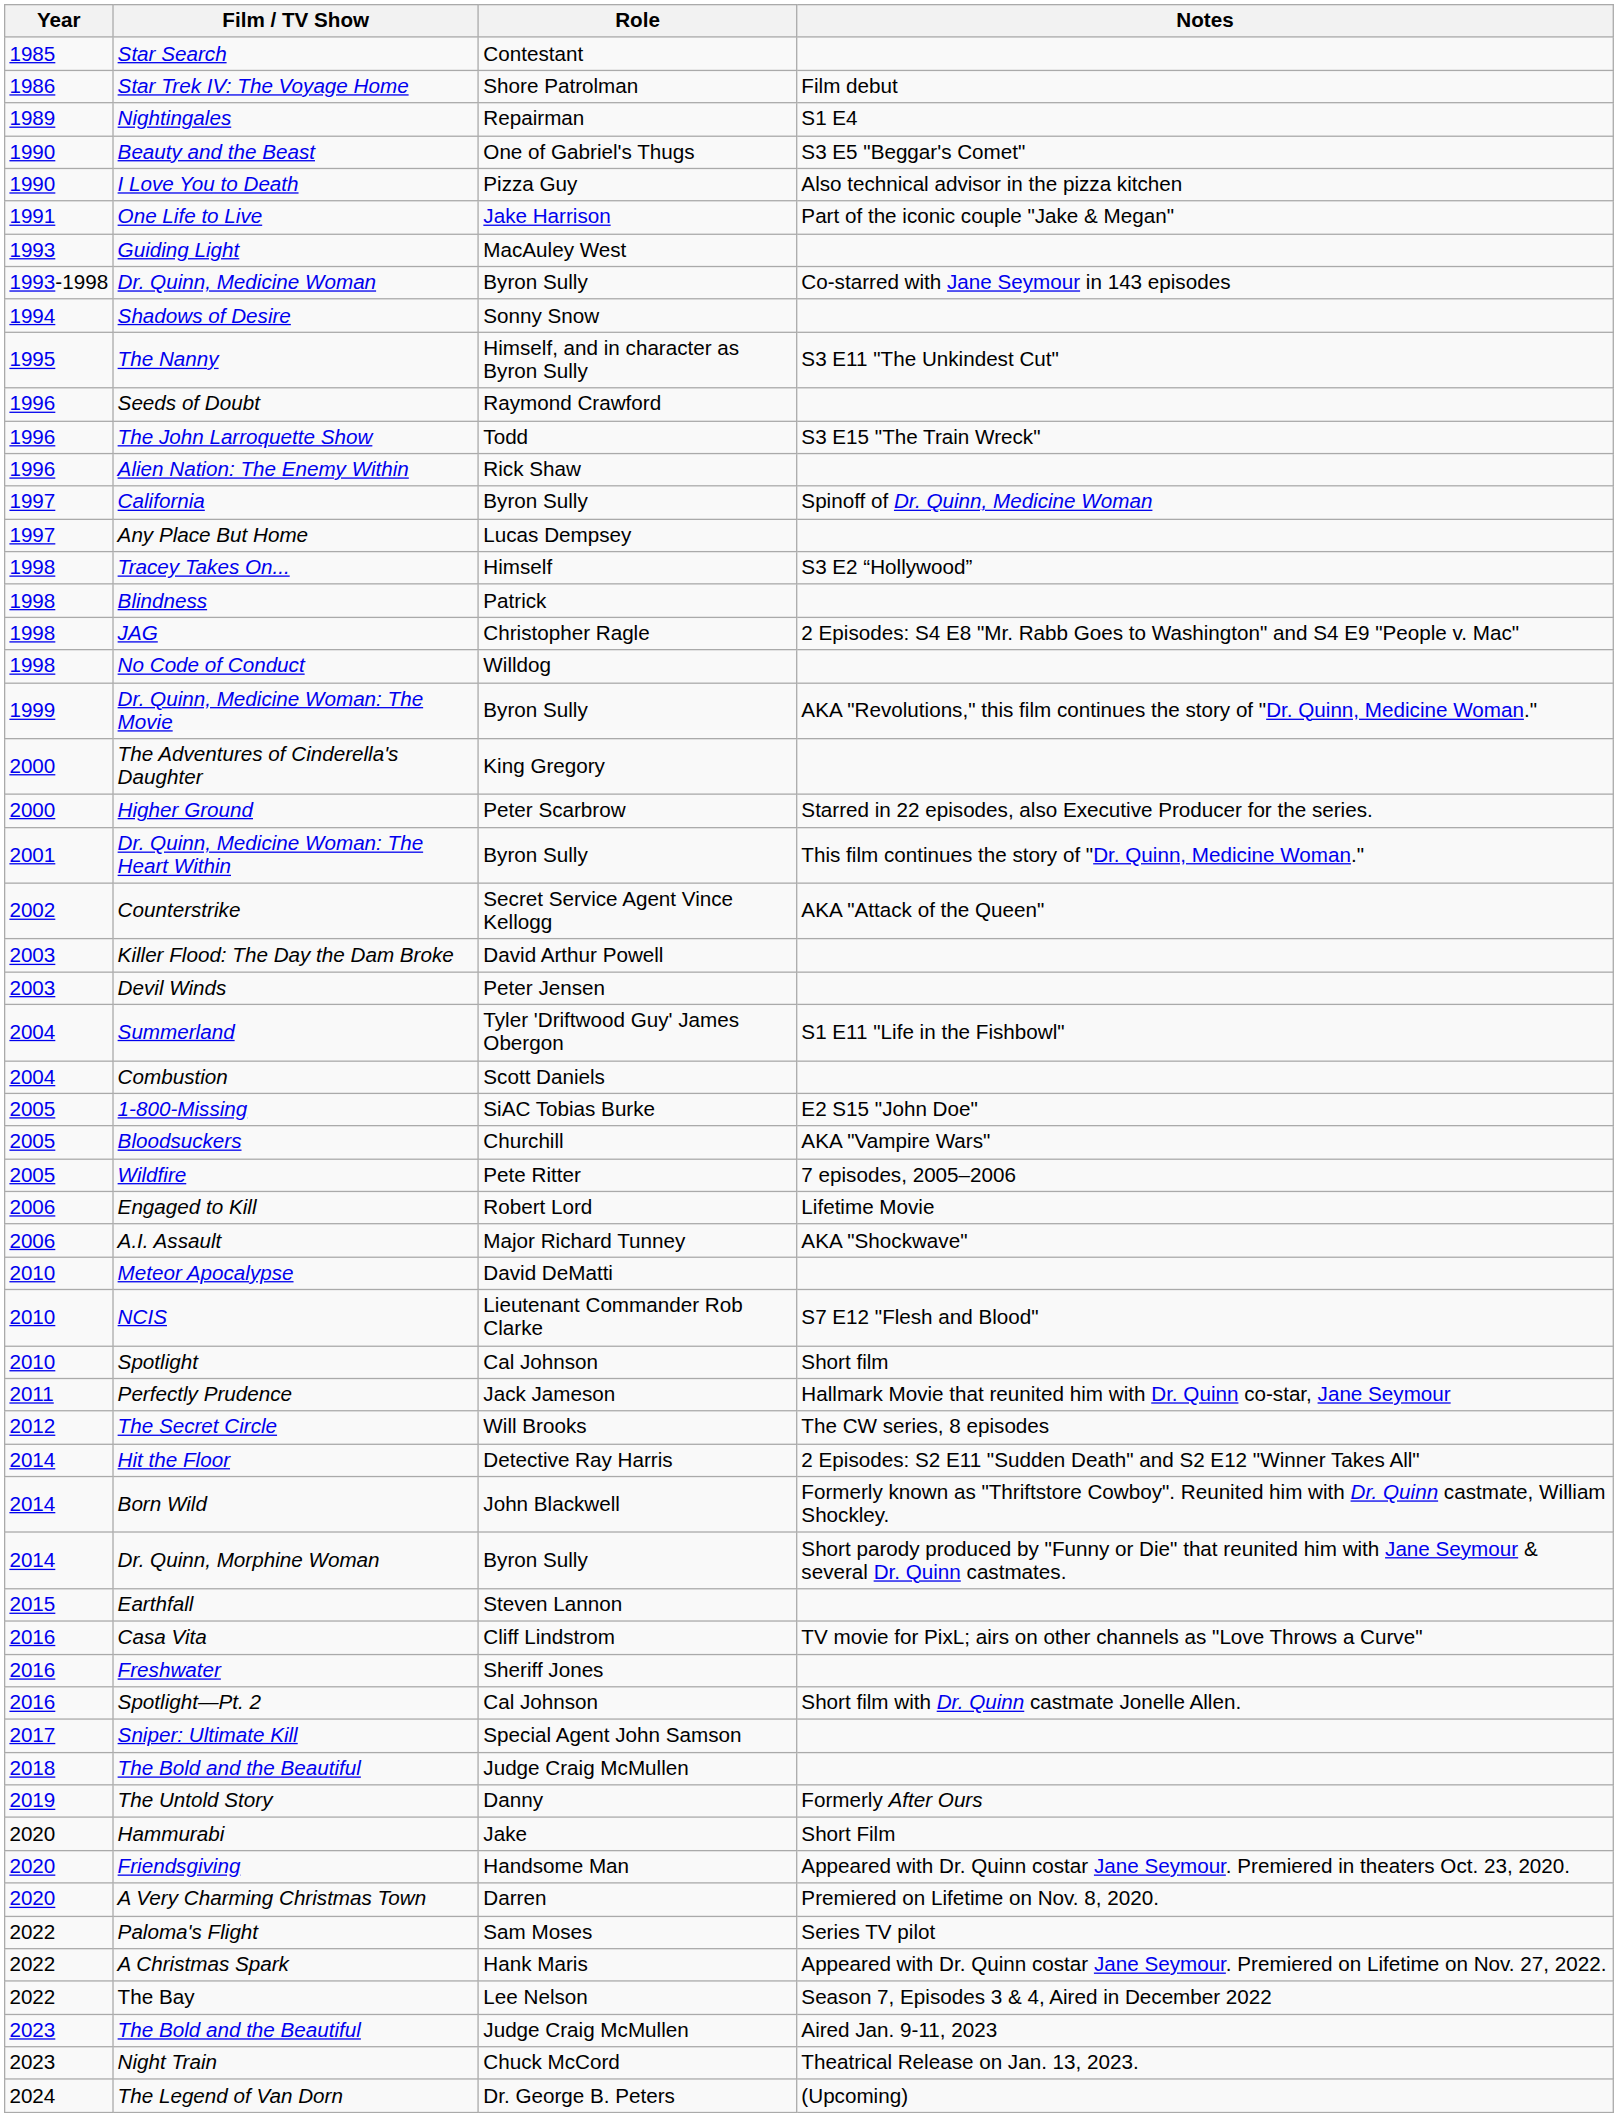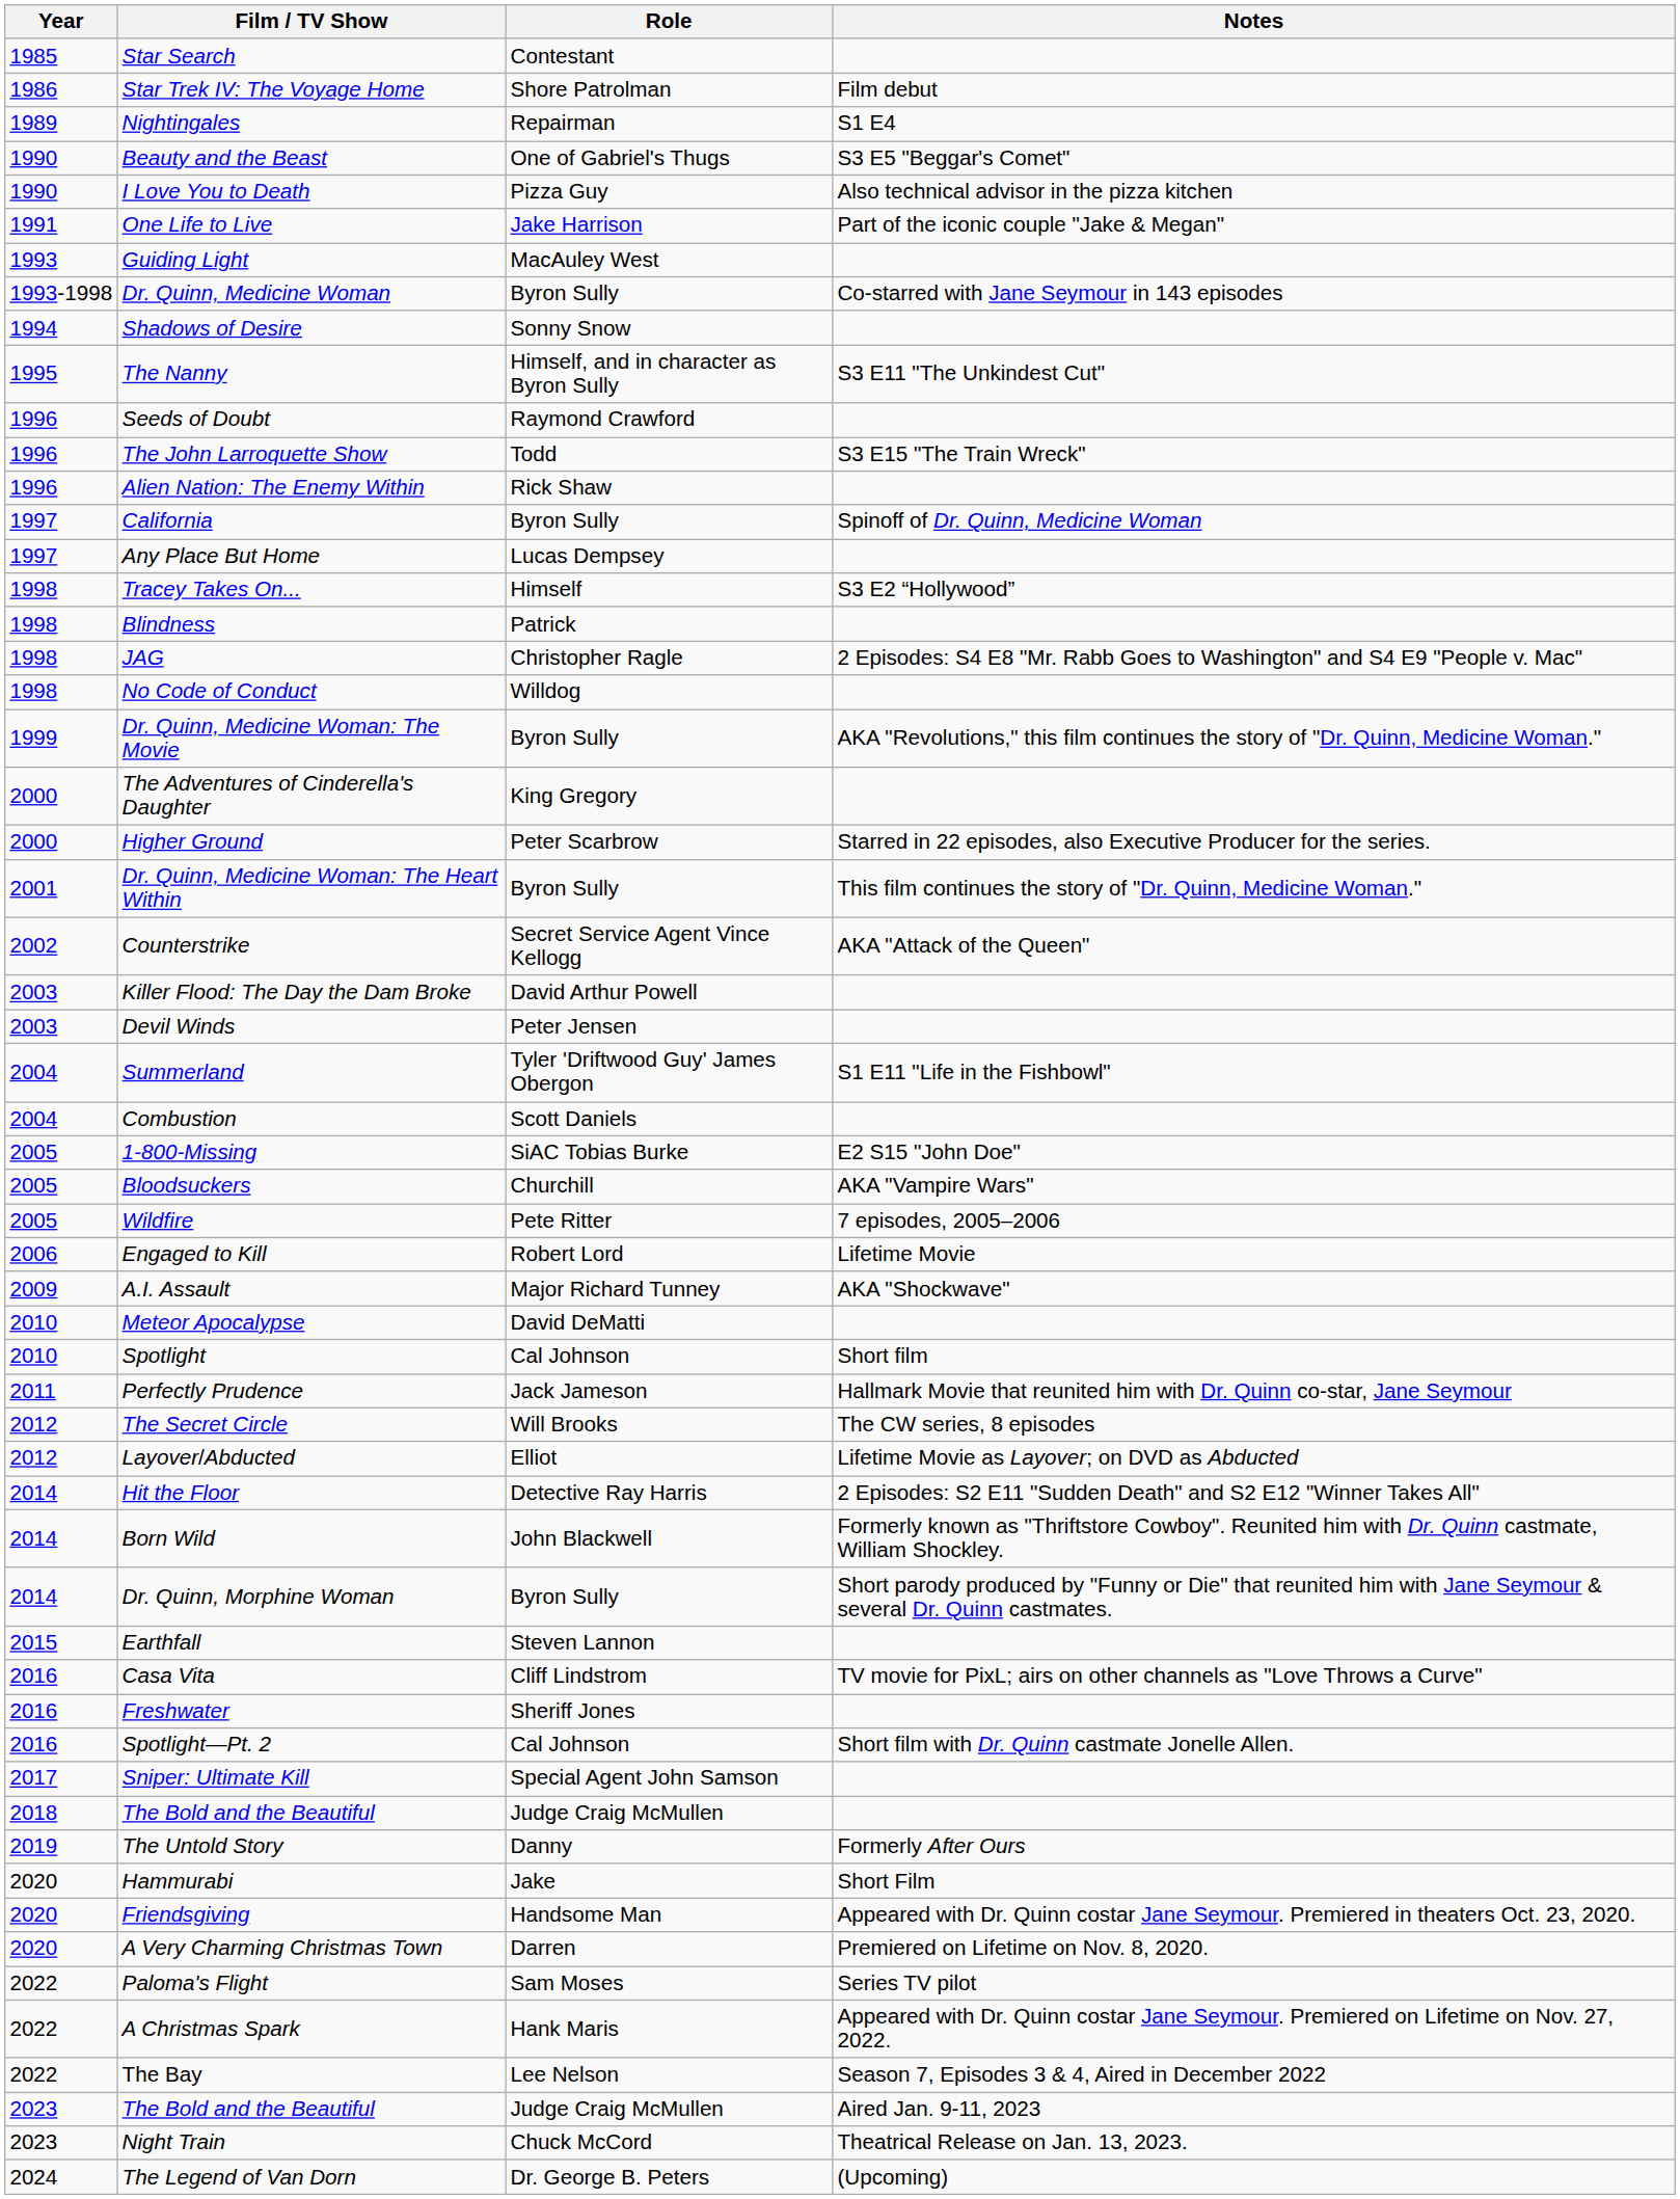 <table class="wikitable">
 <tr>
 <th>Year</th>
 <th>Film / TV Show</th>
 <th>Role</th>
 <th>Notes</th>
 </tr>
 <tr>
 <td><a href='#'>1985</a></td>
 <td><em><a href='#'>Star Search</a></em></td>
 <td>Contestant</td>
 <td></td>
 </tr>
 <tr>
 <td><a href='#'>1986</a></td>
 <td><em><a href='#'>Star Trek IV: The Voyage Home</a></em></td>
 <td>Shore Patrolman</td>
 <td>Film debut</td>
 </tr>
 <tr>
 <td><a href='#'>1989</a></td>
 <td><em><a href='#'>Nightingales</a></em></td>
 <td>Repairman</td>
 <td>S1 E4</td>
 </tr>
 <tr>
 <td><a href='#'>1990</a></td>
 <td><em><a href='#'>Beauty and the Beast</a></em></td>
 <td>One of  Gabriel's Thugs</td>
 <td>S3 E5 "Beggar's Comet"</td>
 </tr>
 <tr>
 <td><a href='#'>1990</a></td>
 <td><em><a href='#'>I Love You to Death</a></em></td>
 <td>Pizza Guy</td>
 <td>Also technical advisor in the pizza kitchen</td>
 </tr>
 <tr>
 <td><a href='#'>1991</a></td>
 <td><em><a href='#'>One Life to Live</a></em></td>
 <td><a href='#'>Jake Harrison</a></td>
 <td>Part of the iconic couple "Jake & Megan"</td>
 </tr>
 <tr>
 <td><a href='#'>1993</a></td>
 <td><em><a href='#'>Guiding Light</a></em></td>
 <td>MacAuley West</td>
 <td></td>
 </tr>
 <tr>
 <td><a href='#'>1993</a>-1998</td>
 <td><em><a href='#'>Dr. Quinn, Medicine Woman</a></em></td>
 <td>Byron Sully</td>
 <td>Co-starred with <a href='#'>Jane Seymour</a> in 143 episodes</td>
 </tr>
 <tr>
 <td><a href='#'>1994</a></td>
 <td><em><a href='#'>Shadows of Desire</a></em></td>
 <td>Sonny Snow</td>
 <td></td>
 </tr>
 <tr>
 <td><a href='#'>1995</a></td>
 <td><em><a href='#'>The Nanny</a></em></td>
 <td>Himself, and in character as Byron Sully</td>
 <td>S3 E11 "The Unkindest Cut"</td>
 </tr>
 <tr>
 <td><a href='#'>1996</a></td>
 <td><em>Seeds of Doubt</em></td>
 <td>Raymond Crawford</td>
 <td></td>
 </tr>
 <tr>
 <td><a href='#'>1996</a></td>
 <td><em><a href='#'>The John Larroquette Show</a></em></td>
 <td>Todd</td>
 <td>S3 E15 "The Train Wreck"</td>
 </tr>
 <tr>
 <td><a href='#'>1996</a></td>
 <td><em><a href='#'>Alien Nation: The Enemy Within</a></em></td>
 <td>Rick Shaw</td>
 <td></td>
 </tr>
 <tr>
 <td><a href='#'>1997</a></td>
 <td><em><a href='#'>California</a></em></td>
 <td>Byron Sully</td>
 <td>Spinoff of <em><a href='#'>Dr. Quinn, Medicine Woman</a></em></td>
 </tr>
 <tr>
 <td><a href='#'>1997</a></td>
 <td><em>Any Place But Home</em></td>
 <td>Lucas Dempsey</td>
 <td></td>
 </tr>
 <tr>
 <td><a href='#'>1998</a></td>
 <td><em><a href='#'>Tracey Takes On...</a> </em></td>
 <td>Himself</td>
 <td>S3 E2 “Hollywood”</td>
 </tr>
 <tr>
 <td><a href='#'>1998</a></td>
 <td><em><a href='#'>Blindness</a></em></td>
 <td>Patrick</td>
 <td></td>
 </tr>
 <tr>
 <td><a href='#'>1998</a></td>
 <td><em><a href='#'>JAG</a></em></td>
 <td>Christopher Ragle</td>
 <td>2 Episodes:  S4 E8 "Mr. Rabb Goes to Washington" and S4 E9 "People v. Mac"</td>
 </tr>
 <tr>
 <td><a href='#'>1998</a></td>
 <td><em><a href='#'>No Code of Conduct</a></em></td>
 <td>Willdog</td>
 <td></td>
 </tr>
 <tr>
 <td><a href='#'>1999</a></td>
 <td><em><a href='#'>Dr. Quinn, Medicine Woman: The Movie</a></em></td>
 <td>Byron Sully</td>
 <td>AKA "Revolutions," this film continues the story of "<a href='#'>Dr. Quinn, Medicine Woman</a>."</td>
 </tr>
 <tr>
 <td><a href='#'>2000</a></td>
 <td><em>The Adventures of Cinderella's Daughter</em></td>
 <td>King Gregory</td>
 <td></td>
 </tr>
 <tr>
 <td><a href='#'>2000</a></td>
 <td><em><a href='#'>Higher Ground</a></em></td>
 <td>Peter Scarbrow</td>
 <td>Starred in 22 episodes, also Executive Producer for the series.</td>
 </tr>
 <tr>
 <td><a href='#'>2001</a></td>
 <td><em><a href='#'>Dr. Quinn, Medicine Woman: The Heart Within</a></em></td>
 <td>Byron Sully</td>
 <td>This film continues the story of "<a href='#'>Dr. Quinn, Medicine Woman</a>."</td>
 </tr>
 <tr>
 <td><a href='#'>2002</a></td>
 <td><em>Counterstrike</em></td>
 <td>Secret Service Agent Vince Kellogg</td>
 <td>AKA "Attack of the Queen"</td>
 </tr>
 <tr>
 <td><a href='#'>2003</a></td>
 <td><em>Killer Flood: The Day the Dam Broke</em></td>
 <td>David Arthur Powell</td>
 <td></td>
 </tr>
 <tr>
 <td><a href='#'>2003</a></td>
 <td><em>Devil Winds</em></td>
 <td>Peter Jensen</td>
 <td></td>
 </tr>
 <tr>
 <td><a href='#'>2004</a></td>
 <td><em><a href='#'>Summerland</a></em></td>
 <td>Tyler 'Driftwood Guy' James Obergon</td>
 <td>S1 E11 "Life in the Fishbowl"</td>
 </tr>
 <tr>
 <td><a href='#'>2004</a></td>
 <td><em>Combustion</em></td>
 <td>Scott Daniels</td>
 <td></td>
 </tr>
 <tr>
 <td><a href='#'>2005</a></td>
 <td><em><a href='#'>1-800-Missing</a></em></td>
 <td>SiAC Tobias Burke</td>
 <td>E2 S15 "John Doe"</td>
 </tr>
 <tr>
 <td><a href='#'>2005</a></td>
 <td><em><a href='#'>Bloodsuckers</a></em></td>
 <td>Churchill</td>
 <td>AKA "Vampire Wars"</td>
 </tr>
 <tr>
 <td><a href='#'>2005</a></td>
 <td><em><a href='#'>Wildfire</a></em></td>
 <td>Pete Ritter</td>
 <td>7 episodes, 2005–2006</td>
 </tr>
 <tr>
 <td><a href='#'>2006</a></td>
 <td><em>Engaged to Kill</em></td>
 <td>Robert Lord</td>
 <td>Lifetime Movie</td>
 </tr>
 <tr>
-<td><a href='#'>2006</a></td>
+<td><a href='#'>2009</a></td>
 <td><em>A.I. Assault</em></td>
 <td>Major Richard Tunney</td>
 <td>AKA "Shockwave"</td>
 </tr>
 <tr>
 <td><a href='#'>2010</a></td>
 <td><em><a href='#'>Meteor Apocalypse</a></em></td>
 <td>David DeMatti</td>
 <td></td>
-</tr>
-<tr>
-<td><a href='#'>2010</a></td>
-<td><em><a href='#'>NCIS</a></em></td>
-<td>Lieutenant Commander Rob Clarke</td>
-<td>S7 E12 "Flesh and Blood"</td>
 </tr>
 <tr>
 <td><a href='#'>2010</a></td>
 <td><em>Spotlight</em></td>
 <td>Cal Johnson</td>
 <td>Short film</td>
 </tr>
 <tr>
 <td><a href='#'>2011</a></td>
 <td><em>Perfectly Prudence</em></td>
 <td>Jack Jameson</td>
 <td>Hallmark Movie that reunited him with <a href='#'>Dr. Quinn</a> co-star, <a href='#'>Jane Seymour</a></td>
 </tr>
 <tr>
 <td><a href='#'>2012</a></td>
 <td><em><a href='#'>The Secret Circle</a></em></td>
 <td>Will Brooks</td>
 <td>The CW series, 8 episodes</td>
+</tr>
+<tr>
+<td><a href='#'>2012</a></td>
+<td><em>Layover</em>/<em>Abducted</em></td>
+<td>Elliot</td>
+<td>Lifetime Movie as <em>Layover</em>; on DVD as <em>Abducted</em></td>
 </tr>
 <tr>
 <td><a href='#'>2014</a></td>
 <td><em><a href='#'>Hit the Floor</a></em></td>
 <td>Detective Ray Harris</td>
 <td>2 Episodes: S2 E11 "Sudden Death" and S2 E12 "Winner Takes All"</td>
 </tr>
 <tr>
 <td><a href='#'>2014</a></td>
 <td><em>Born Wild</em></td>
 <td>John Blackwell</td>
 <td>Formerly known as "Thriftstore Cowboy".  Reunited him with <em><a href='#'>Dr. Quinn</a></em> castmate, William Shockley.</td>
 </tr>
 <tr>
 <td><a href='#'>2014</a></td>
 <td><em>Dr. Quinn, Morphine Woman</em></td>
 <td>Byron Sully</td>
 <td>Short parody produced by "Funny or Die" that reunited him with <a href='#'>Jane Seymour</a> & several <a href='#'>Dr. Quinn</a> castmates.</td>
 </tr>
 <tr>
 <td><a href='#'>2015</a></td>
 <td><em>Earthfall</em></td>
 <td>Steven Lannon</td>
 <td></td>
 </tr>
 <tr>
 <td><a href='#'>2016</a></td>
 <td><em>Casa Vita</em></td>
 <td>Cliff Lindstrom</td>
 <td>TV movie for PixL; airs on other channels as "Love Throws a Curve"</td>
 </tr>
 <tr>
 <td><a href='#'>2016</a></td>
 <td><em><a href='#'>Freshwater</a></em></td>
 <td>Sheriff Jones</td>
 <td></td>
 </tr>
 <tr>
 <td><a href='#'>2016</a></td>
 <td><em>Spotlight—Pt. 2</em></td>
 <td>Cal Johnson</td>
 <td>Short film with <em><a href='#'>Dr. Quinn</a></em> castmate Jonelle Allen.</td>
 </tr>
 <tr>
 <td><a href='#'>2017</a></td>
 <td><em><a href='#'>Sniper: Ultimate Kill</a></em></td>
 <td>Special Agent John Samson</td>
 <td></td>
 </tr>
 <tr>
 <td><a href='#'>2018</a></td>
 <td><em><a href='#'>The Bold and the Beautiful</a></em></td>
 <td>Judge Craig McMullen</td>
 <td></td>
 </tr>
 <tr>
 <td><a href='#'>2019</a></td>
 <td><em>The Untold Story</em></td>
 <td>Danny</td>
 <td>Formerly <em>After Ours</em></td>
 </tr>
 <tr>
 <td>2020</td>
 <td><em>Hammurabi</em></td>
 <td>Jake</td>
 <td>Short Film</td>
 </tr>
 <tr>
 <td><a href='#'>2020</a></td>
 <td><em><a href='#'>Friendsgiving</a></em></td>
 <td>Handsome Man</td>
 <td>Appeared with Dr. Quinn costar <a href='#'>Jane Seymour</a>.  Premiered in theaters Oct. 23, 2020.</td>
 </tr>
 <tr>
 <td><a href='#'>2020</a></td>
 <td><em>A Very Charming Christmas Town</em></td>
 <td>Darren</td>
 <td>Premiered on Lifetime on Nov. 8, 2020.</td>
 </tr>
 <tr>
 <td>2022</td>
 <td><em>Paloma's Flight</em></td>
 <td>Sam Moses</td>
 <td>Series TV pilot</td>
 </tr>
 <tr>
 <td>2022</td>
 <td><em>A Christmas Spark</em></td>
 <td>Hank Maris</td>
 <td>Appeared with Dr. Quinn costar <a href='#'>Jane Seymour</a>. Premiered on Lifetime on Nov. 27, 2022.</td>
 </tr>
 <tr>
 <td>2022</td>
 <td>The Bay</td>
 <td>Lee Nelson</td>
 <td>Season 7, Episodes 3 & 4, Aired in December 2022</td>
 </tr>
 <tr>
 <td><a href='#'>2023</a></td>
 <td><em><a href='#'>The Bold and the Beautiful</a></em></td>
 <td>Judge Craig McMullen</td>
 <td>Aired Jan. 9-11, 2023</td>
 </tr>
 <tr>
 <td>2023</td>
 <td><em>Night Train</em></td>
 <td>Chuck McCord</td>
 <td>Theatrical Release on Jan. 13, 2023.</td>
 </tr>
 <tr>
 <td>2024</td>
 <td><em>The Legend of Van Dorn</em></td>
 <td>Dr. George B. Peters</td>
 <td>(Upcoming)</td>
 </tr>
 </table>
